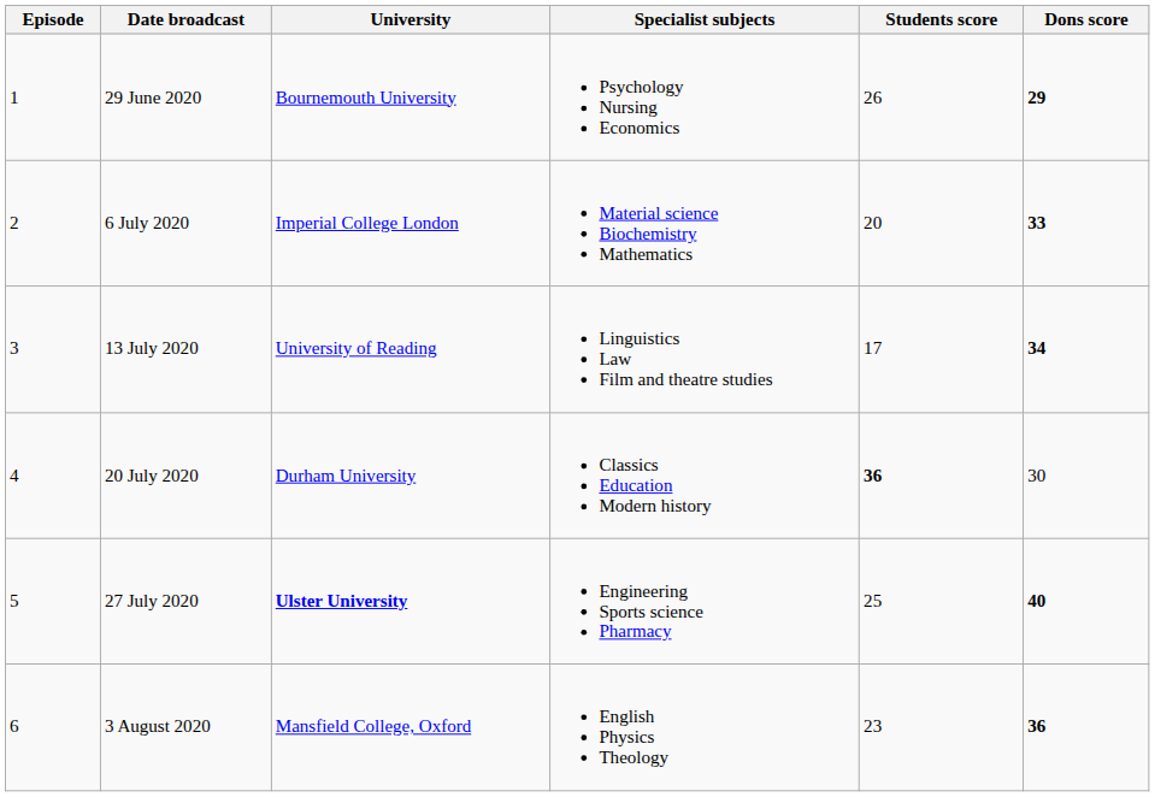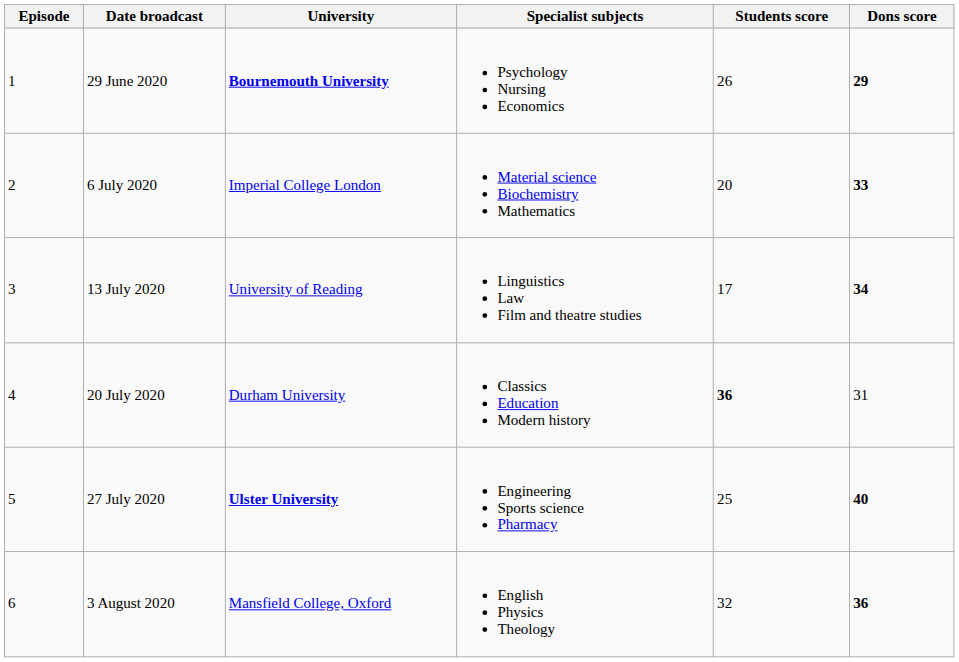 <table class="wikitable" width="80%">
 <tr bgcolor="#cccccc">
 <th>Episode</th>
 <th>Date broadcast</th>
 <th>University</th>
 <th>Specialist subjects</th>
 <th>Students score</th>
 <th>Dons score</th>
 </tr>
 <tr>
 <td>1</td>
 <td>29 June 2020</td>
-<td><a href='#'>Bournemouth University</a></td>
+<td><strong><a href='#'>Bournemouth University</a></strong></td>
 <td><br><ul><li>Psychology</li><li>Nursing</li><li>Economics</li></ul></td>
 <td>26</td>
 <td><strong>29</strong></td>
 </tr>
 <tr>
 <td>2</td>
 <td>6 July 2020</td>
 <td><a href='#'>Imperial College London</a></td>
 <td><br><ul><li><a href='#'>Material science</a></li><li><a href='#'>Biochemistry</a></li><li>Mathematics</li></ul></td>
 <td>20</td>
 <td><strong>33</strong></td>
 </tr>
 <tr>
 <td>3</td>
 <td>13 July 2020</td>
 <td><a href='#'>University of Reading</a></td>
 <td><br><ul><li>Linguistics</li><li>Law</li><li>Film and theatre studies</li></ul></td>
 <td>17</td>
 <td><strong>34</strong></td>
 </tr>
 <tr>
 <td>4</td>
 <td>20 July 2020</td>
 <td><a href='#'>Durham University</a></td>
 <td><br><ul><li>Classics</li><li><a href='#'>Education</a></li><li>Modern history</li></ul></td>
 <td><strong>36</strong></td>
-<td>30</td>
+<td>31</td>
 </tr>
 <tr>
 <td>5</td>
 <td>27 July 2020</td>
 <td><strong><a href='#'>Ulster University</a></strong></td>
 <td><br><ul><li>Engineering</li><li>Sports science</li><li><a href='#'>Pharmacy</a></li></ul></td>
 <td>25</td>
 <td><strong>40</strong></td>
 </tr>
 <tr>
 <td>6</td>
 <td>3 August 2020</td>
 <td><a href='#'>Mansfield College, Oxford</a></td>
 <td><br><ul><li>English</li><li>Physics</li><li>Theology</li></ul></td>
-<td>23</td>
+<td>32</td>
 <td><strong>36</strong></td>
 </tr>
 </table>
